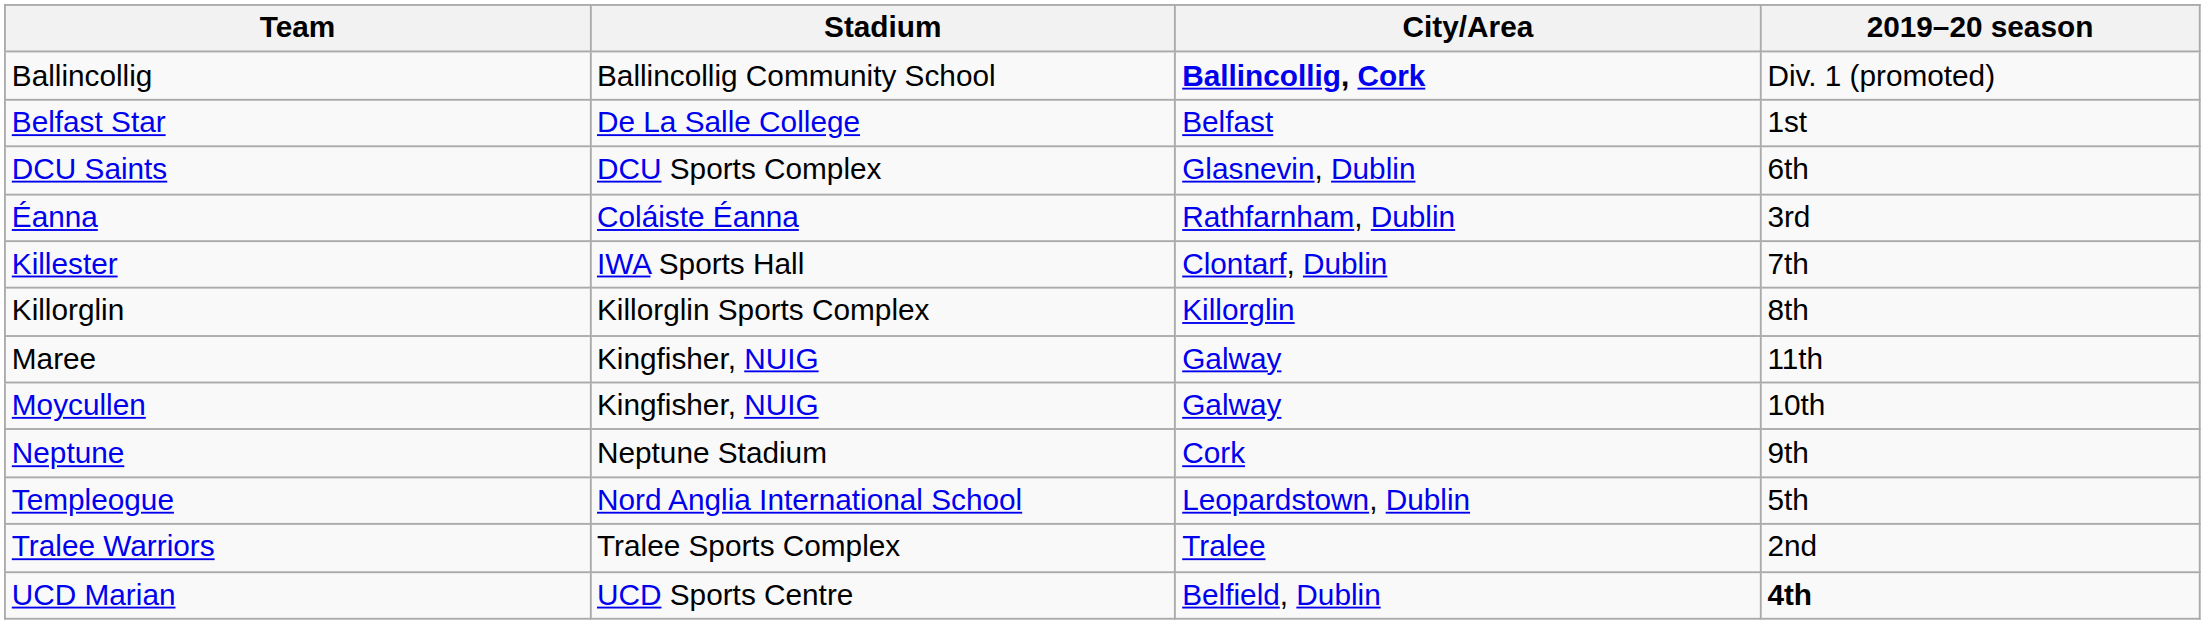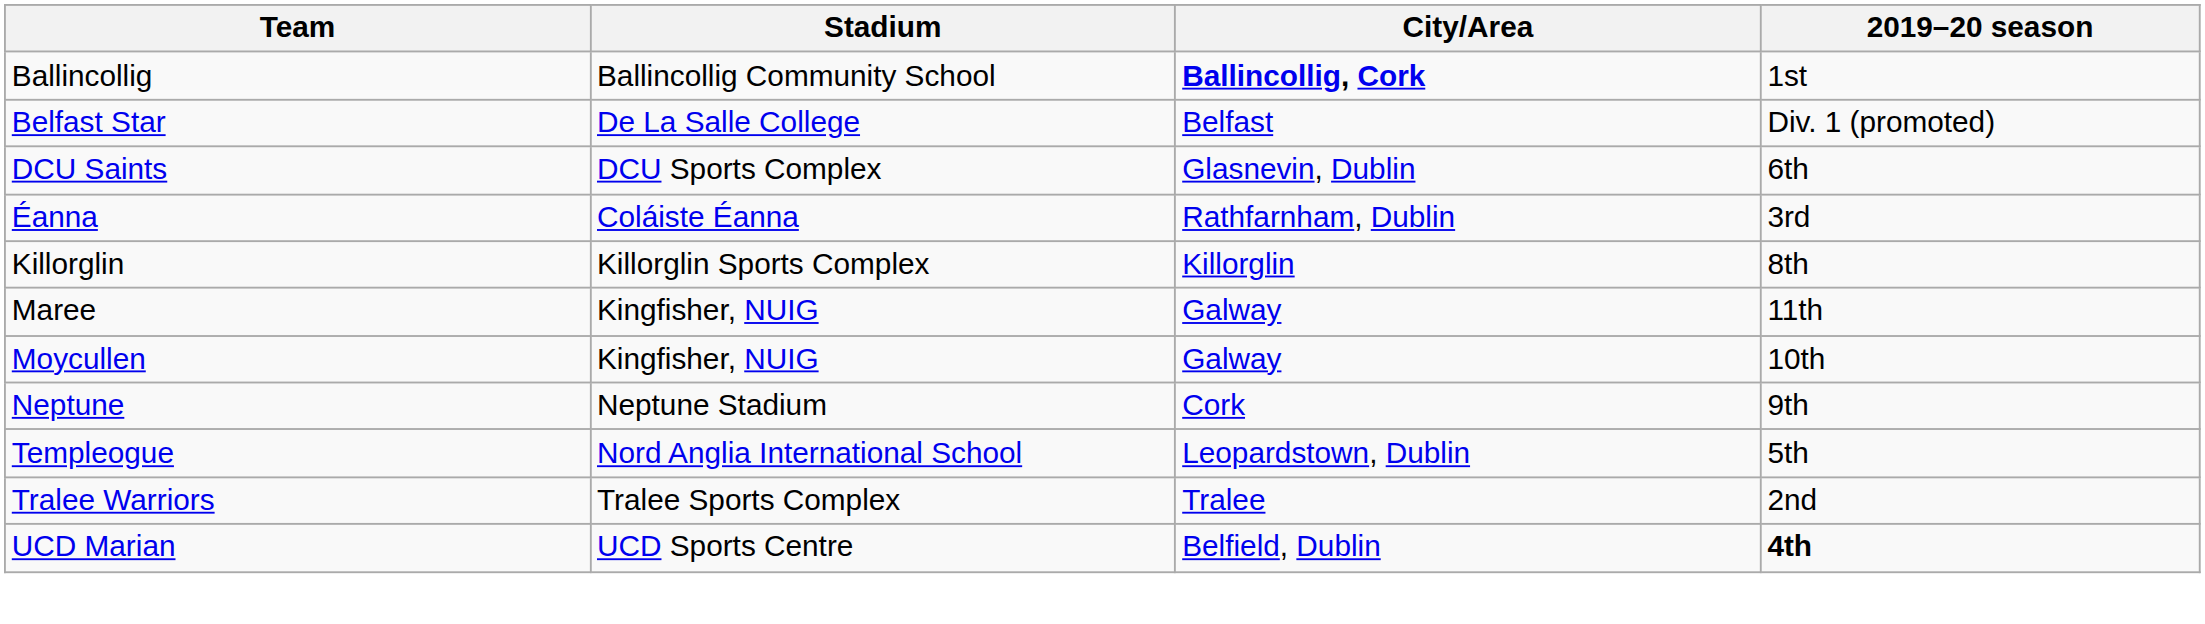 <table class="wikitable">
 <tr>
 <th width=20%>Team</th>
 <th width=20%>Stadium</th>
 <th width=20%>City/Area</th>
 <th width=15%>2019–20 season</th>
 </tr>
 <tr>
 <td>Ballincollig</td>
 <td>Ballincollig Community School</td>
 <td><strong><a href='#'>Ballincollig</a>, <a href='#'>Cork</a></strong></td>
-<td>Div. 1 (promoted)</td>
+<td>1st</td>
 </tr>
 <tr>
 <td><a href='#'>Belfast Star</a></td>
 <td><a href='#'>De La Salle College</a></td>
 <td><a href='#'>Belfast</a></td>
-<td>1st</td>
+<td>Div. 1 (promoted)</td>
 </tr>
 <tr>
 <td><a href='#'>DCU Saints</a></td>
 <td><a href='#'>DCU</a> Sports Complex</td>
 <td><a href='#'>Glasnevin</a>, <a href='#'>Dublin</a></td>
 <td>6th</td>
 </tr>
 <tr>
 <td><a href='#'>Éanna</a></td>
 <td><a href='#'>Coláiste Éanna</a></td>
 <td><a href='#'>Rathfarnham</a>, <a href='#'>Dublin</a></td>
 <td>3rd</td>
-</tr>
-<tr>
-<td><a href='#'>Killester</a></td>
-<td><a href='#'>IWA</a> Sports Hall</td>
-<td><a href='#'>Clontarf</a>, <a href='#'>Dublin</a></td>
-<td>7th</td>
 </tr>
 <tr>
 <td>Killorglin</td>
 <td>Killorglin Sports Complex</td>
 <td><a href='#'>Killorglin</a></td>
 <td>8th</td>
 </tr>
 <tr>
 <td>Maree</td>
 <td>Kingfisher, <a href='#'>NUIG</a></td>
 <td><a href='#'>Galway</a></td>
 <td>11th</td>
 </tr>
 <tr>
 <td><a href='#'>Moycullen</a></td>
 <td>Kingfisher, <a href='#'>NUIG</a></td>
 <td><a href='#'>Galway</a></td>
 <td>10th</td>
 </tr>
 <tr>
 <td><a href='#'>Neptune</a></td>
 <td>Neptune Stadium</td>
 <td><a href='#'>Cork</a></td>
 <td>9th</td>
 </tr>
 <tr>
 <td><a href='#'>Templeogue</a></td>
 <td><a href='#'>Nord Anglia International School</a></td>
 <td><a href='#'>Leopardstown</a>, <a href='#'>Dublin</a></td>
 <td>5th</td>
 </tr>
 <tr>
 <td><a href='#'>Tralee Warriors</a></td>
 <td>Tralee Sports Complex</td>
 <td><a href='#'>Tralee</a></td>
 <td>2nd</td>
 </tr>
 <tr>
 <td><a href='#'>UCD Marian</a></td>
 <td><a href='#'>UCD</a> Sports Centre</td>
 <td><a href='#'>Belfield</a>, <a href='#'>Dublin</a></td>
 <td><strong>4th</strong></td>
 </tr>
 </table>
